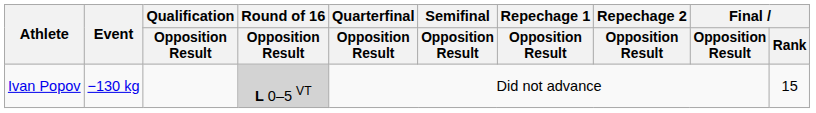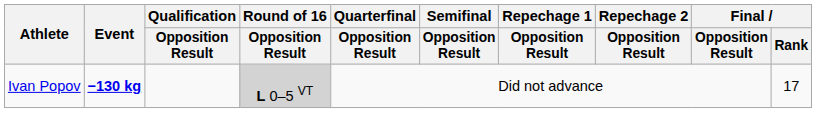 <table class="wikitable" style="font-size:90%">
 <tr>
 <th rowspan=2>Athlete</th>
 <th rowspan=2>Event</th>
 <th>Qualification</th>
 <th>Round of 16</th>
 <th>Quarterfinal</th>
 <th>Semifinal</th>
 <th>Repechage 1</th>
 <th>Repechage 2</th>
 <th colspan=2>Final / </th>
 </tr>
 <tr style="font-size: 95%">
 <th>Opposition<br>Result</th>
 <th>Opposition<br>Result</th>
 <th>Opposition<br>Result</th>
 <th>Opposition<br>Result</th>
 <th>Opposition<br>Result</th>
 <th>Opposition<br>Result</th>
 <th>Opposition<br>Result</th>
 <th>Rank</th>
 </tr>
 <tr align=center>
 <td align=left><a href='#'>Ivan Popov</a></td>
-<td align=left><a href='#'>−130 kg</a></td>
+<td align=left><strong><a href='#'>−130 kg</a></strong></td>
 <td></td>
 <td style="background: lightgrey;"><br><strong>L</strong> 0–5 <sup>VT</sup></td>
 <td colspan=5>Did not advance</td>
-<td>15</td>
+<td>17</td>
 </tr>
 </table>
